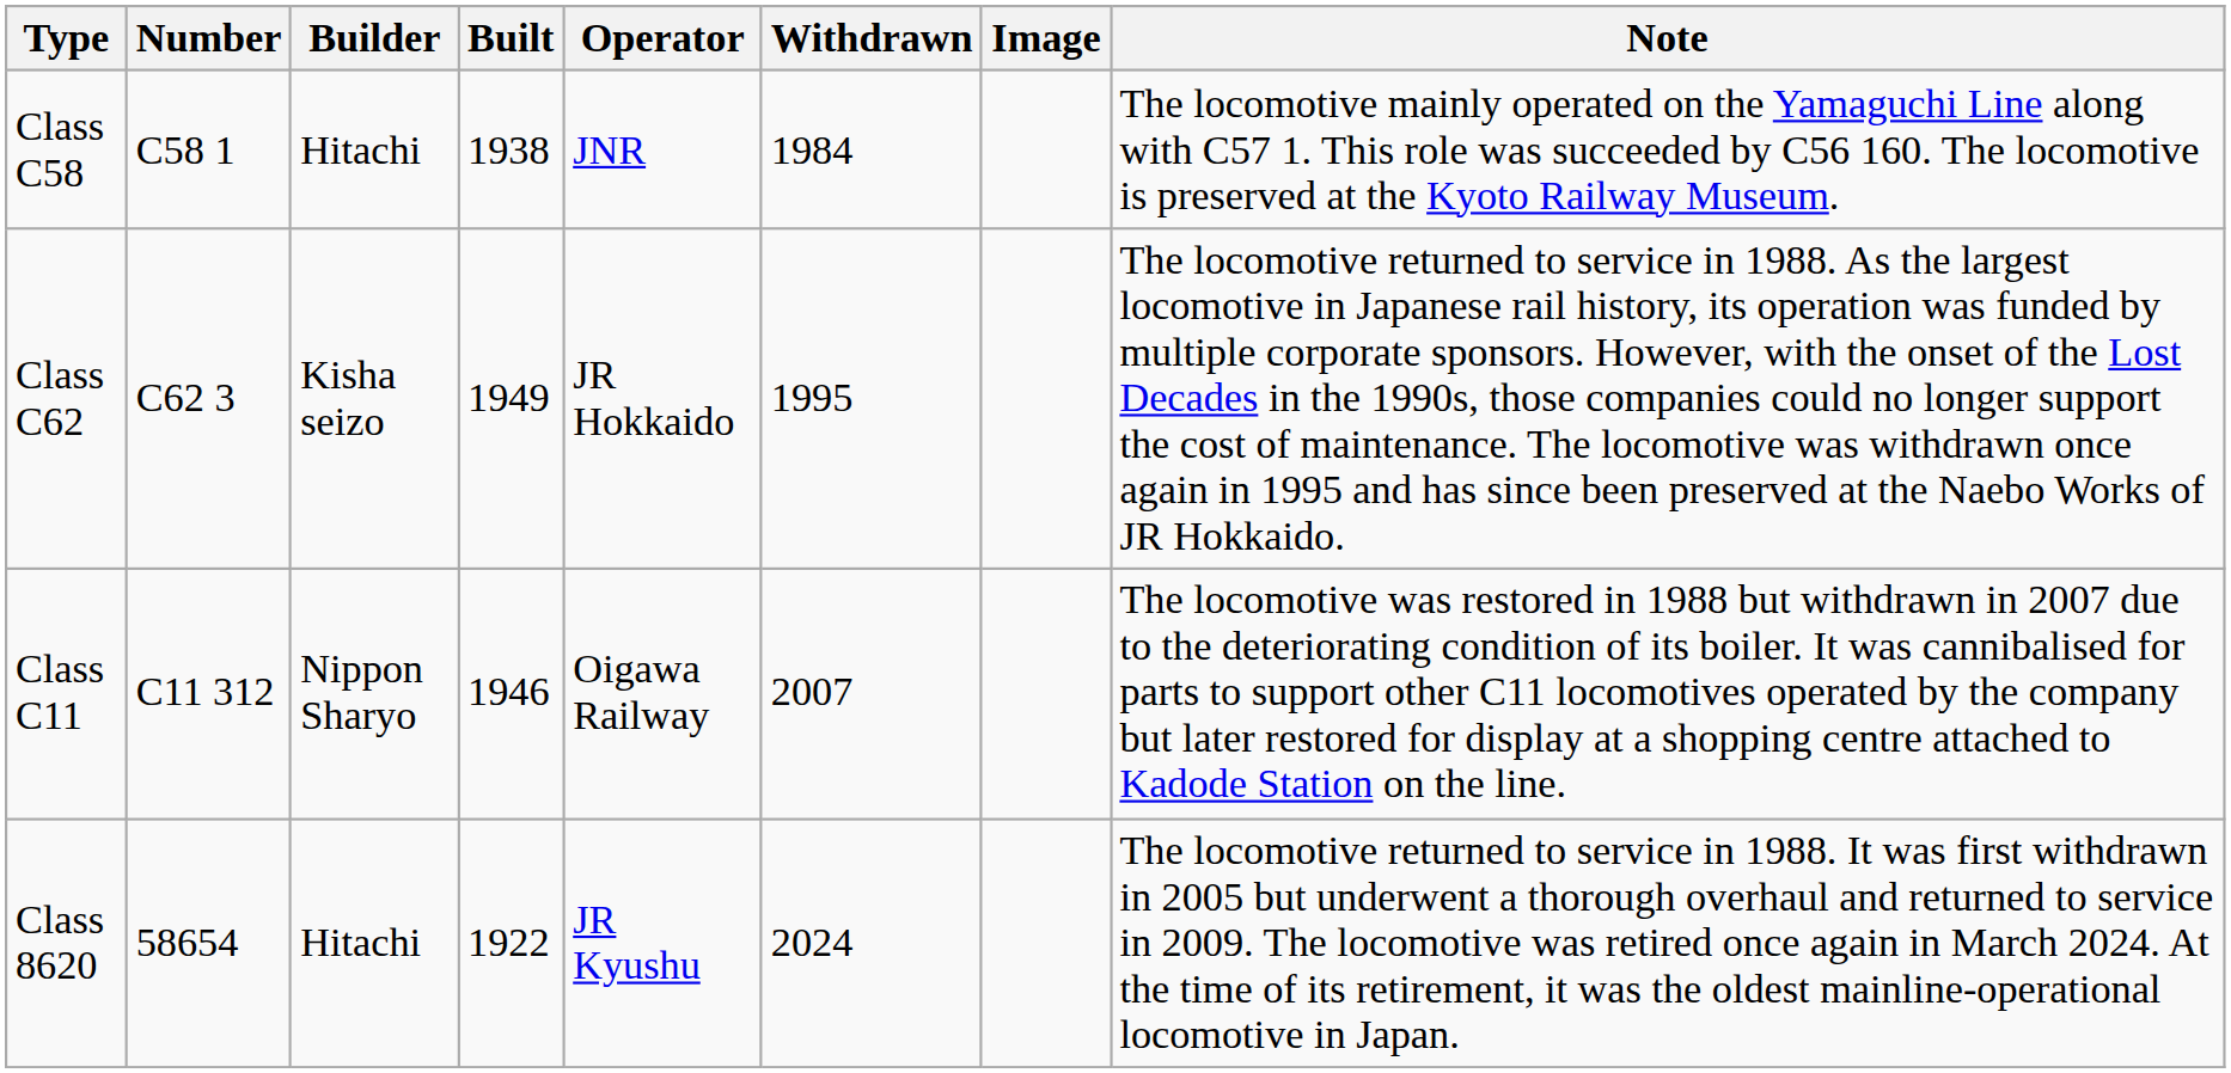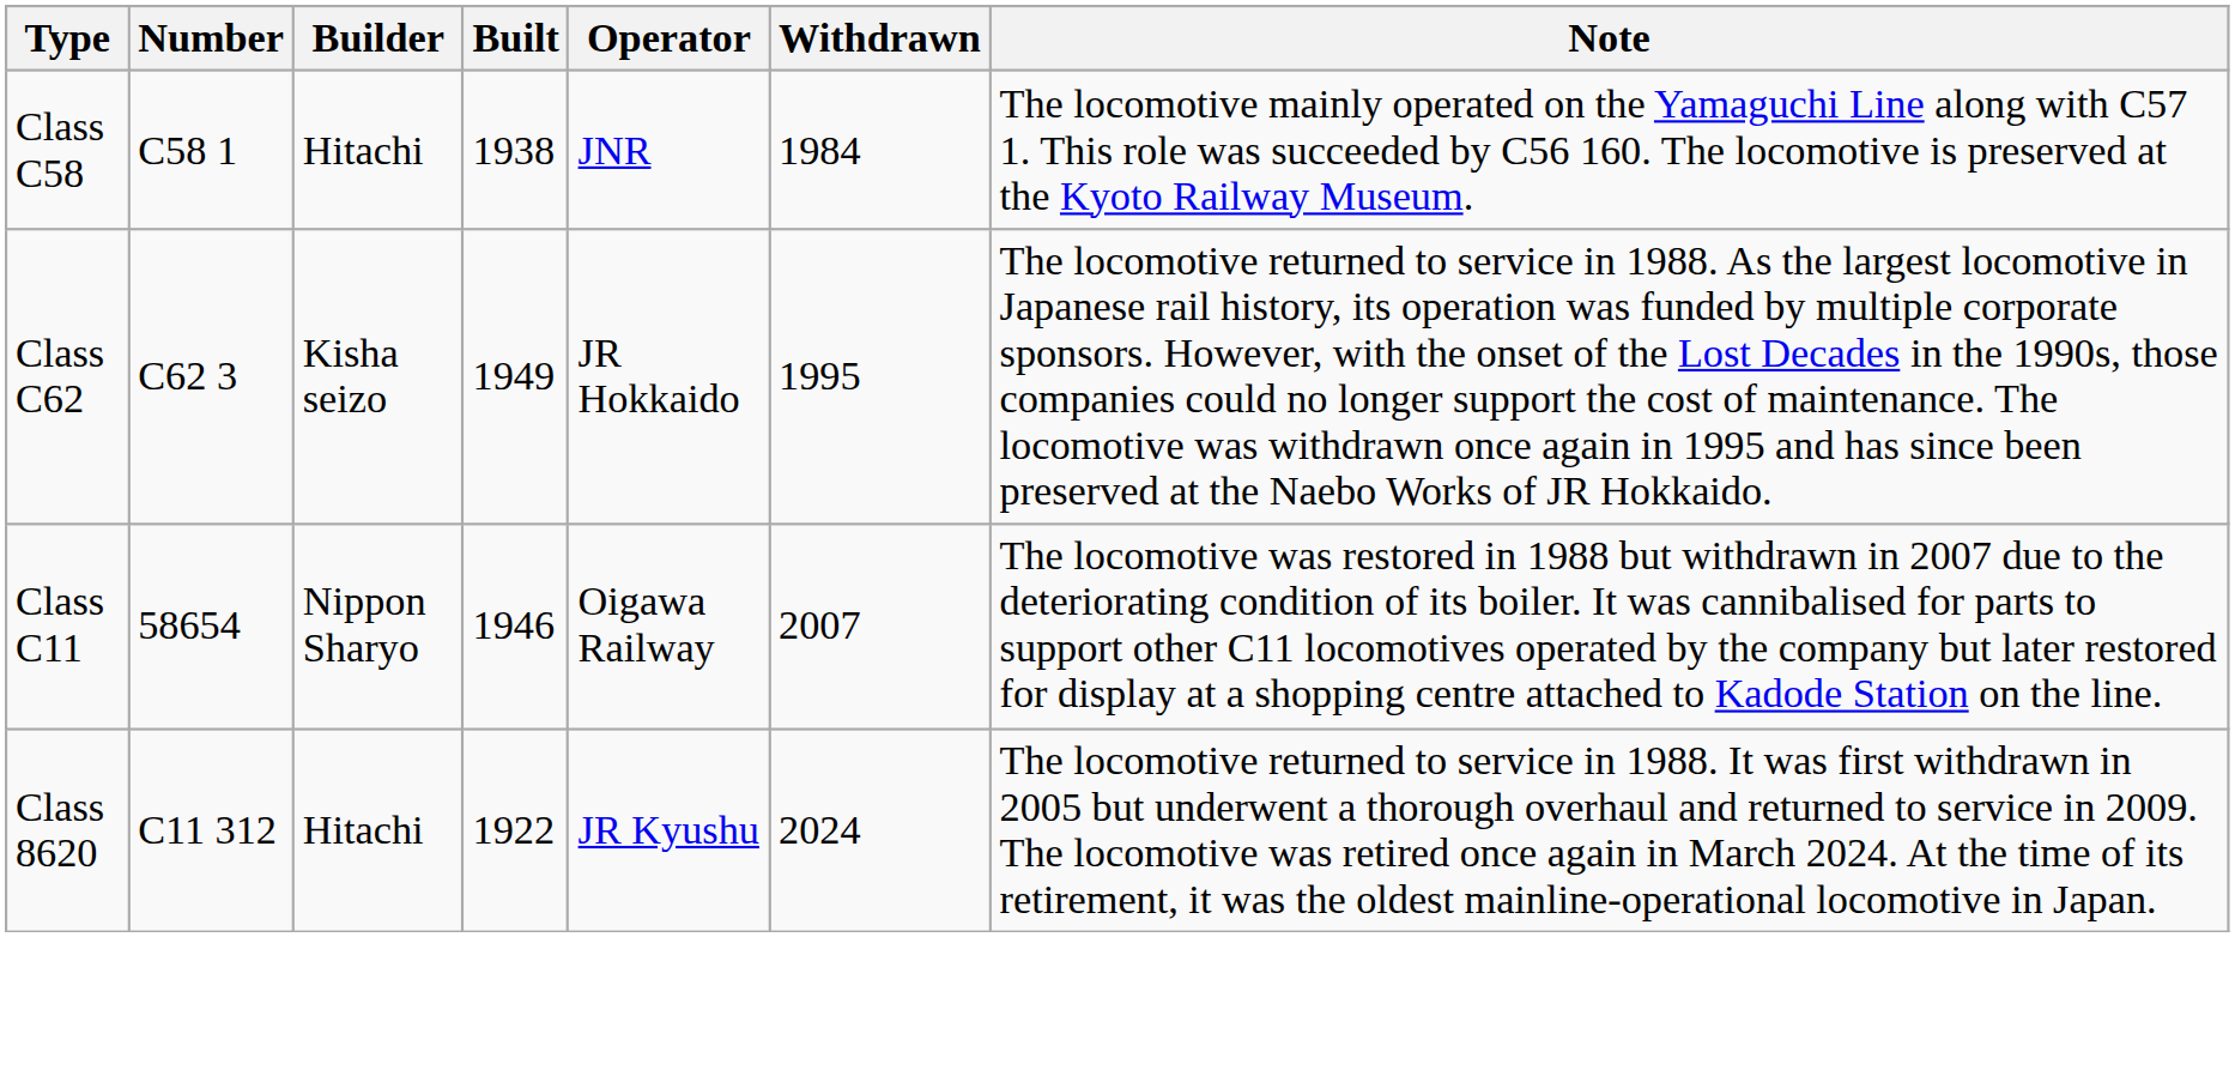 <table class="wikitable">
 <tr>
 <th>Type</th>
 <th>Number</th>
 <th>Builder</th>
 <th>Built</th>
 <th>Operator</th>
 <th>Withdrawn</th>
-<th>Image</th>
 <th>Note</th>
 </tr>
 <tr>
 <td>Class C58</td>
 <td>C58 1</td>
 <td>Hitachi</td>
 <td>1938</td>
 <td><a href='#'>JNR</a></td>
 <td>1984</td>
-<td></td>
 <td>The locomotive mainly operated on the <a href='#'>Yamaguchi Line</a> along with C57 1. This role was succeeded by C56 160. The locomotive is preserved at the <a href='#'>Kyoto Railway Museum</a>.</td>
 </tr>
 <tr>
 <td>Class C62</td>
 <td>C62 3</td>
 <td>Kisha seizo</td>
 <td>1949</td>
 <td>JR Hokkaido</td>
 <td>1995</td>
-<td></td>
 <td>The locomotive returned to service in 1988. As the largest locomotive in Japanese rail history, its operation was funded by multiple corporate sponsors. However, with the onset of the <a href='#'>Lost Decades</a> in the 1990s, those companies could no longer support the cost of maintenance. The locomotive was withdrawn once again in 1995 and has since been preserved at the Naebo Works of JR Hokkaido.</td>
 </tr>
 <tr>
 <td>Class C11</td>
-<td>C11 312</td>
+<td>58654</td>
 <td>Nippon Sharyo</td>
 <td>1946</td>
 <td>Oigawa Railway</td>
 <td>2007</td>
-<td></td>
 <td>The locomotive was restored in 1988 but withdrawn in 2007 due to the deteriorating condition of its boiler. It was cannibalised for parts to support other C11 locomotives operated by the company but later restored for display at a shopping centre attached to <a href='#'>Kadode Station</a> on the line.</td>
 </tr>
 <tr>
 <td>Class 8620</td>
-<td>58654</td>
+<td>C11 312</td>
 <td>Hitachi</td>
 <td>1922</td>
 <td><a href='#'>JR Kyushu</a></td>
 <td>2024</td>
-<td></td>
 <td>The locomotive returned to service in 1988. It was first withdrawn in 2005 but underwent a thorough overhaul and returned to service in 2009. The locomotive was retired once again in March 2024. At the time of its retirement, it was the oldest mainline-operational locomotive in Japan.</td>
 </tr>
 </table>
